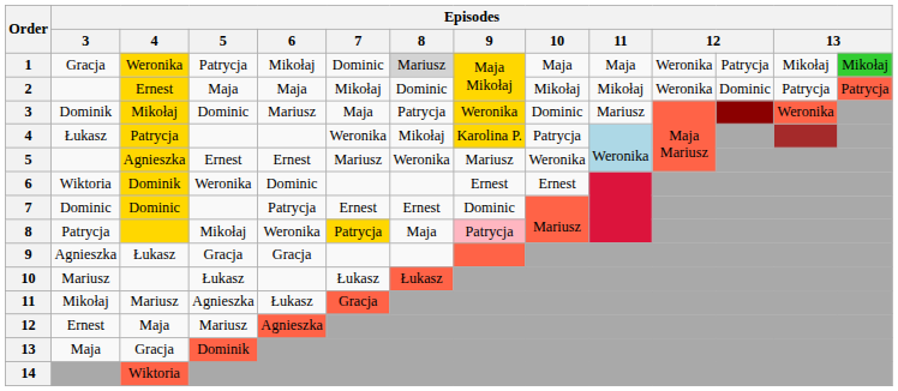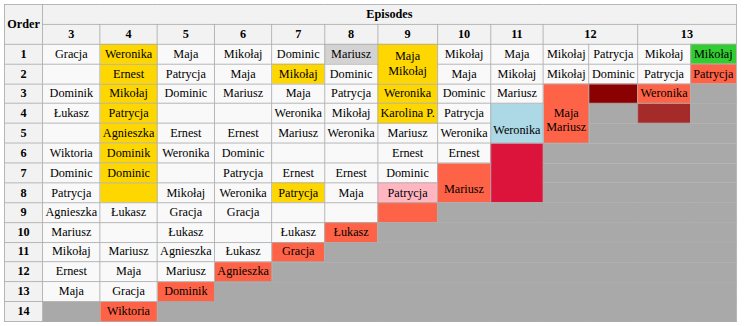 <table class="wikitable" style="text-align:center; font-size:92%">
 <tr>
 <th rowspan=2>Order</th>
 <th colspan=14>Episodes</th>
 </tr>
 <tr>
 <th>3</th>
 <th>4</th>
 <th>5</th>
 <th>6</th>
 <th>7</th>
 <th>8</th>
 <th>9</th>
 <th>10</th>
 <th>11</th>
 <th colspan=2>12</th>
 <th colspan=2>13</th>
 </tr>
 <tr>
 <th>1</th>
 <td>Gracja</td>
 <td style="background:gold">Weronika</td>
-<td>Patrycja</td>
+<td>Maja</td>
 <td>Mikołaj</td>
 <td>Dominic</td>
 <td style="background: lightgrey;">Mariusz</td>
 <td rowspan="2" style="background:gold">Maja<br>Mikołaj</td>
+<td>Mikołaj</td>
 <td>Maja</td>
-<td>Maja</td>
-<td>Weronika</td>
+<td>Mikołaj</td>
 <td>Patrycja</td>
 <td>Mikołaj</td>
 <td style="background:limegreen">Mikołaj</td>
 </tr>
 <tr>
 <th>2</th>
 <td></td>
 <td style="background:gold">Ernest</td>
+<td>Patrycja</td>
 <td>Maja</td>
+<td style="background: gold;">Mikołaj</td>
+<td>Dominic</td>
 <td>Maja</td>
 <td>Mikołaj</td>
-<td>Dominic</td>
 <td>Mikołaj</td>
-<td>Mikołaj</td>
-<td>Weronika</td>
 <td>Dominic</td>
 <td>Patrycja</td>
 <td style="background:tomato">Patrycja</td>
 </tr>
 <tr>
 <th>3</th>
 <td>Dominik</td>
 <td style="background:gold">Mikołaj</td>
 <td>Dominic</td>
 <td>Mariusz</td>
 <td>Maja</td>
 <td>Patrycja</td>
 <td style="background:gold">Weronika</td>
 <td>Dominic</td>
 <td>Mariusz</td>
 <td rowspan="3"bgcolor="tomato"><br>Maja<br>Mariusz</td>
 <td style="background:darkred"></td>
 <td style="background:tomato">Weronika</td>
 <td style="background:darkgray;" colspan="4"></td>
 </tr>
 <tr>
 <th>4</th>
 <td>Łukasz</td>
 <td style="background:gold">Patrycja</td>
 <td></td>
 <td></td>
 <td>Weronika</td>
 <td>Mikołaj</td>
 <td style="background:gold">Karolina P.</td>
 <td>Patrycja</td>
 <td rowspan=2 bgcolor="lightblue"><br>Weronika</td>
 <td style="background:darkgray;"></td>
 <td style="background:brown"></td>
 <td style="background:darkgray;" colspan="4"></td>
 </tr>
 <tr>
 <th>5</th>
 <td></td>
 <td style="background:gold">Agnieszka</td>
 <td>Ernest</td>
 <td>Ernest</td>
 <td>Mariusz</td>
 <td>Weronika</td>
 <td>Mariusz</td>
 <td>Weronika</td>
 <td style="background:darkgray;" colspan="4"></td>
 </tr>
 <tr>
 <th>6</th>
 <td>Wiktoria</td>
 <td style="background:gold">Dominik</td>
 <td>Weronika</td>
 <td>Dominic</td>
 <td></td>
 <td></td>
 <td>Ernest</td>
 <td>Ernest</td>
 <td rowspan="3"bgcolor="crimson"><br><br></td>
 <td style="background:darkgray;" colspan="4"></td>
 </tr>
 <tr>
 <th>7</th>
 <td>Dominic</td>
 <td style="background:gold">Dominic</td>
 <td></td>
 <td>Patrycja</td>
 <td>Ernest</td>
 <td>Ernest</td>
 <td>Dominic</td>
 <td rowspan="2"style="background:tomato"><br>Mariusz</td>
 <td style="background:darkgray;" colspan="4"></td>
 </tr>
 <tr>
 <th>8</th>
 <td>Patrycja</td>
 <td style="background:gold"></td>
 <td>Mikołaj</td>
 <td>Weronika</td>
 <td style="background:gold">Patrycja</td>
 <td>Maja</td>
 <td style="background:lightpink">Patrycja</td>
 <td style="background:darkgray;" colspan="4"></td>
 </tr>
 <tr>
 <th>9</th>
 <td>Agnieszka</td>
 <td>Łukasz</td>
 <td>Gracja</td>
 <td>Gracja</td>
 <td></td>
 <td></td>
 <td style="background:tomato"></td>
 <td style="background:darkgray;" colspan="6"></td>
 </tr>
 <tr>
 <th>10</th>
 <td>Mariusz</td>
 <td></td>
 <td>Łukasz</td>
 <td></td>
 <td>Łukasz</td>
 <td style="background:tomato">Łukasz</td>
 <td style="background:darkgray;" colspan="7"></td>
 </tr>
 <tr>
 <th>11</th>
 <td>Mikołaj</td>
 <td>Mariusz</td>
 <td>Agnieszka</td>
 <td>Łukasz</td>
 <td style="background:tomato">Gracja</td>
 <td style="background:darkgray;" colspan="8"></td>
 </tr>
 <tr>
 <th>12</th>
 <td>Ernest</td>
 <td>Maja</td>
 <td>Mariusz</td>
 <td style="background:tomato">Agnieszka</td>
 <td style="background:darkgray;" colspan="9"></td>
 </tr>
 <tr>
 <th>13</th>
 <td>Maja</td>
 <td>Gracja</td>
 <td style="background:tomato">Dominik</td>
 <td style="background:darkgray;" colspan="10"></td>
 </tr>
 <tr>
 <th>14</th>
 <td style="background:darkgray"></td>
 <td style="background:tomato">Wiktoria</td>
 <td style="background:darkgray;" colspan="11"></td>
 </tr>
 </table>
